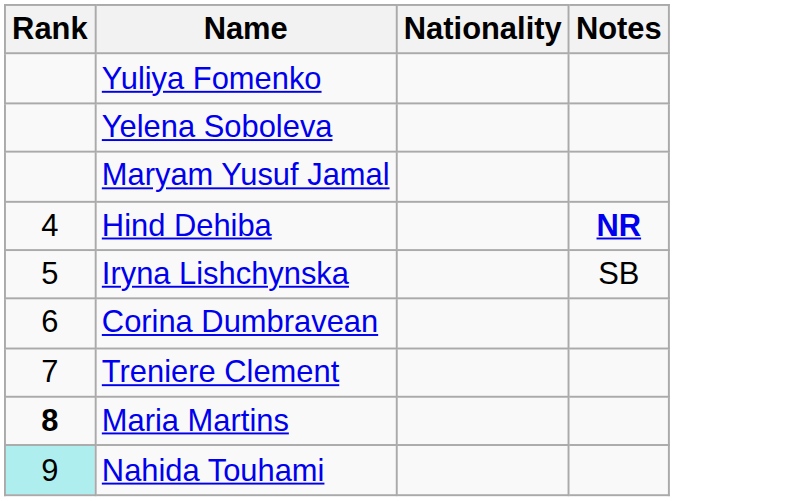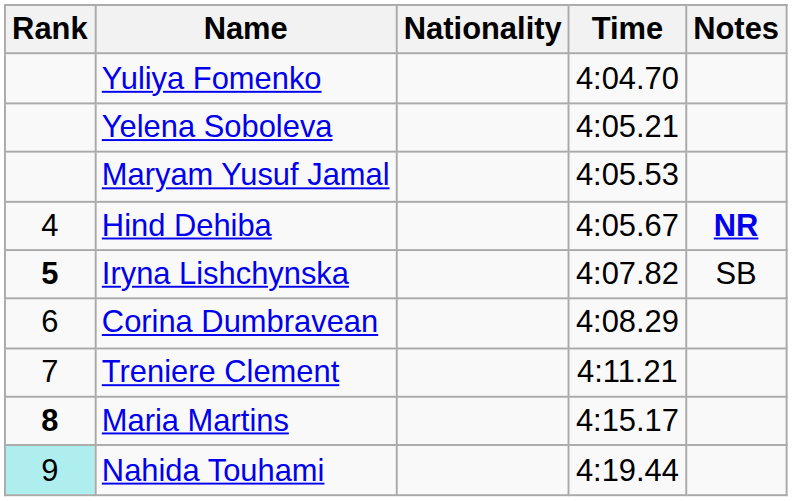 <table class="wikitable sortable" style="text-align:center">
 <tr>
 <th>Rank</th>
 <th>Name</th>
 <th>Nationality</th>
+<th>Time</th>
 <th>Notes</th>
 </tr>
 <tr>
 <td></td>
 <td align="left"><a href='#'>Yuliya Fomenko</a></td>
 <td align=left></td>
+<td>4:04.70</td>
 <td></td>
 </tr>
 <tr>
 <td></td>
 <td align="left"><a href='#'>Yelena Soboleva</a></td>
 <td align=left></td>
+<td>4:05.21</td>
 <td></td>
 </tr>
 <tr>
 <td></td>
 <td align="left"><a href='#'>Maryam Yusuf Jamal</a></td>
 <td align=left></td>
+<td>4:05.53</td>
 <td></td>
 </tr>
 <tr>
 <td>4</td>
 <td align="left"><a href='#'>Hind Dehiba</a></td>
 <td align=left></td>
+<td>4:05.67</td>
 <td><strong><a href='#'>NR</a></strong></td>
 </tr>
 <tr>
-<td>5</td>
+<td><strong>5</strong></td>
 <td align="left"><a href='#'>Iryna Lishchynska</a></td>
 <td align=left></td>
+<td>4:07.82</td>
 <td>SB</td>
 </tr>
 <tr>
 <td>6</td>
 <td align="left"><a href='#'>Corina Dumbravean</a></td>
 <td align=left></td>
+<td>4:08.29</td>
 <td></td>
 </tr>
 <tr>
 <td>7</td>
 <td align="left"><a href='#'>Treniere Clement</a></td>
 <td align=left></td>
+<td>4:11.21</td>
 <td></td>
 </tr>
 <tr>
 <td><strong>8</strong></td>
 <td align="left"><a href='#'>Maria Martins</a></td>
 <td align=left></td>
+<td>4:15.17</td>
 <td></td>
 </tr>
 <tr>
 <td style="background: paleturquoise;">9</td>
 <td align="left"><a href='#'>Nahida Touhami</a></td>
 <td align=left></td>
+<td>4:19.44</td>
 <td></td>
 </tr>
 </table>
